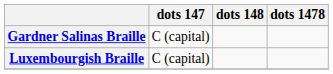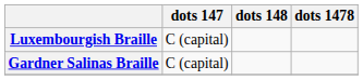 <table class="wikitable">
 <tr>
 <th></th>
 <th>dots 147</th>
 <th>dots 148</th>
 <th>dots 1478</th>
 </tr>
 <tr>
-<th align=left><a href='#'>Gardner Salinas Braille</a></th>
+<th align=left><a href='#'>Luxembourgish Braille</a></th>
 <td>C (capital)</td>
 <td></td>
 <td></td>
 </tr>
 <tr>
-<th align=left><a href='#'>Luxembourgish Braille</a></th>
+<th align=left><a href='#'>Gardner Salinas Braille</a></th>
 <td>C (capital)</td>
 <td></td>
 <td></td>
 </tr>
 <tr>
 </tr>
 </table>
